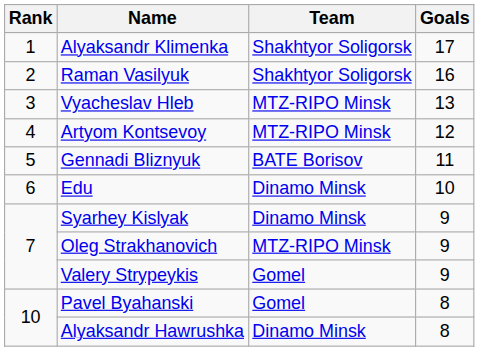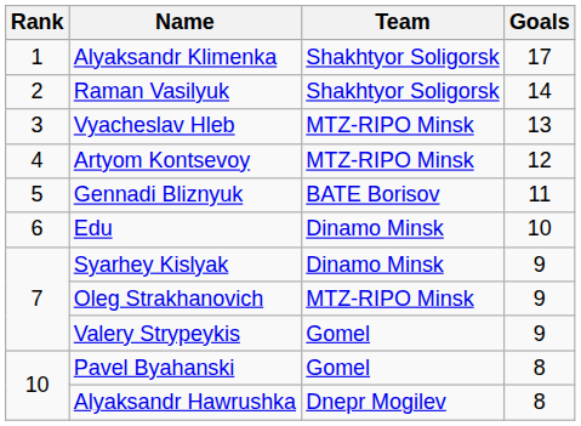 <table class="wikitable" style="text-align:left">
 <tr>
 <th>Rank</th>
 <th>Name</th>
 <th>Team</th>
 <th>Goals</th>
 </tr>
 <tr>
 <td align="center">1</td>
 <td> <a href='#'>Alyaksandr Klimenka</a></td>
 <td><a href='#'>Shakhtyor Soligorsk</a></td>
 <td align="center">17</td>
 </tr>
 <tr>
 <td align="center">2</td>
 <td> <a href='#'>Raman Vasilyuk</a></td>
 <td><a href='#'>Shakhtyor Soligorsk</a></td>
-<td align="center">16</td>
+<td align="center">14</td>
 </tr>
 <tr>
 <td align="center">3</td>
 <td> <a href='#'>Vyacheslav Hleb</a></td>
 <td><a href='#'>MTZ-RIPO Minsk</a></td>
 <td align="center">13</td>
 </tr>
 <tr>
 <td align="center">4</td>
 <td> <a href='#'>Artyom Kontsevoy</a></td>
 <td><a href='#'>MTZ-RIPO Minsk</a></td>
 <td align="center">12</td>
 </tr>
 <tr>
 <td align="center">5</td>
 <td> <a href='#'>Gennadi Bliznyuk</a></td>
 <td><a href='#'>BATE Borisov</a></td>
 <td align="center">11</td>
 </tr>
 <tr>
 <td align="center">6</td>
 <td>  <a href='#'>Edu</a></td>
 <td><a href='#'>Dinamo Minsk</a></td>
 <td align="center">10</td>
 </tr>
 <tr>
 <td align="center" rowspan="3">7</td>
 <td> <a href='#'>Syarhey Kislyak</a></td>
 <td><a href='#'>Dinamo Minsk</a></td>
 <td align="center">9</td>
 </tr>
 <tr>
 <td> <a href='#'>Oleg Strakhanovich</a></td>
 <td><a href='#'>MTZ-RIPO Minsk</a></td>
 <td align="center">9</td>
 </tr>
 <tr>
 <td> <a href='#'>Valery Strypeykis</a></td>
 <td><a href='#'>Gomel</a></td>
 <td align="center">9</td>
 </tr>
 <tr>
 <td align="center" rowspan="2">10</td>
 <td> <a href='#'>Pavel Byahanski</a></td>
 <td><a href='#'>Gomel</a></td>
 <td align="center">8</td>
 </tr>
 <tr>
 <td> <a href='#'>Alyaksandr Hawrushka</a></td>
-<td><a href='#'>Dinamo Minsk</a></td>
+<td><a href='#'>Dnepr Mogilev</a></td>
 <td align="center">8</td>
 </tr>
 </table>
